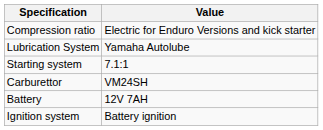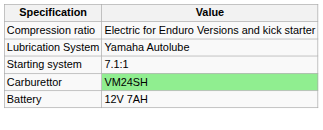 <table class="wikitable">
 <tr>
 <th>Specification</th>
 <th>Value</th>
 </tr>
 <tr>
 <td>Compression ratio</td>
 <td>Electric for Enduro Versions and kick starter</td>
 </tr>
 <tr>
 <td>Lubrication System</td>
 <td>Yamaha Autolube</td>
 </tr>
 <tr>
 <td>Starting system</td>
 <td>7.1:1</td>
 </tr>
 <tr>
 <td>Carburettor</td>
-<td>VM24SH</td>
+<td style="background: lightgreen;">VM24SH</td>
 </tr>
 <tr>
 <td>Battery</td>
 <td>12V 7AH</td>
 </tr>
-<tr>
-<td>Ignition system</td>
-<td>Battery ignition</td>
-</tr>
 </table>
